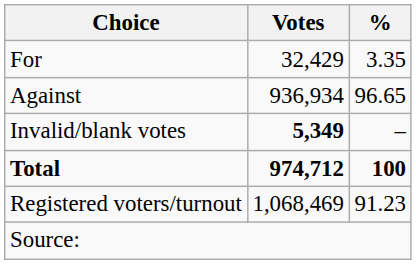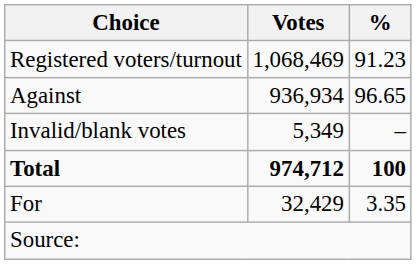 <table class=wikitable style=text-align:right>
 <tr>
 <th>Choice</th>
 <th>Votes</th>
 <th>%</th>
 </tr>
 <tr>
-<td align=left>For</td>
-<td>32,429</td>
-<td>3.35</td>
+<td align=left>Registered voters/turnout</td>
+<td>1,068,469</td>
+<td>91.23</td>
 </tr>
 <tr>
 <td align=left>Against</td>
 <td>936,934</td>
 <td>96.65</td>
 </tr>
 <tr>
 <td align=left>Invalid/blank votes</td>
-<td><strong>5,349</strong></td>
+<td>5,349</td>
 <td>–</td>
 </tr>
 <tr>
 <td align=left><strong>Total</strong></td>
 <td><strong>974,712 </strong></td>
 <td><strong>100</strong></td>
 </tr>
 <tr>
-<td align=left>Registered voters/turnout</td>
-<td>1,068,469</td>
-<td>91.23</td>
+<td align=left>For</td>
+<td>32,429</td>
+<td>3.35</td>
 </tr>
 <tr>
 <td colspan=3 align=left>Source: </td>
 </tr>
 </table>
